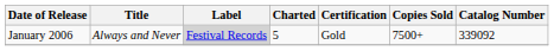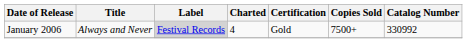 <table class="wikitable" style="font-size: 95%;">
 <tr>
 <th>Date of Release</th>
 <th>Title</th>
 <th>Label</th>
 <th>Charted</th>
 <th>Certification</th>
 <th>Copies Sold</th>
 <th>Catalog Number</th>
 </tr>
 <tr>
 <td>January 2006</td>
 <td><em>Always and Never</em></td>
 <td style="background: lightgrey;"><a href='#'>Festival Records</a></td>
-<td>5</td>
+<td>4</td>
 <td>Gold</td>
 <td>7500+</td>
-<td>339092</td>
+<td>330992</td>
 </tr>
 <tr>
 </tr>
 </table>
